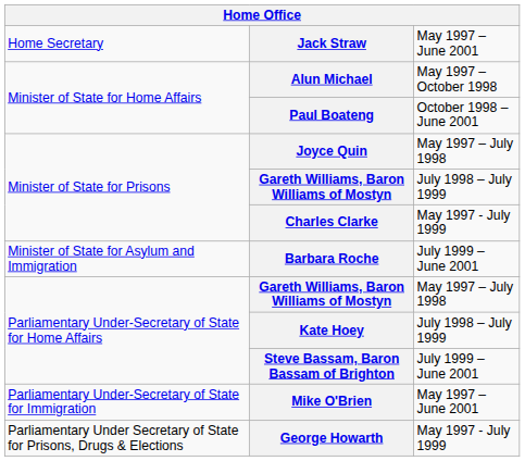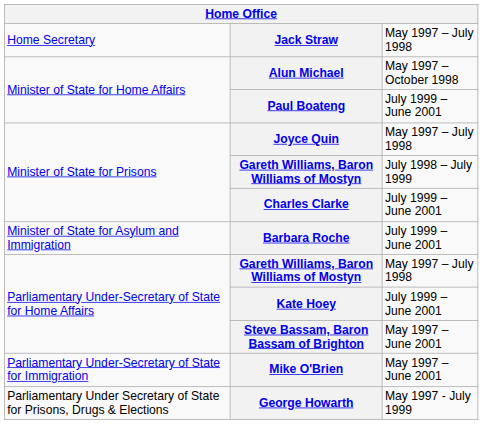 <table class="wikitable plainrowheaders" width=100% style="max-width:55em;">
 <tr>
 <th colspan=4><a href='#'>Home Office</a></th>
 </tr>
 <tr>
 <td><a href='#'>Home Secretary</a></td>
 <th scope="row" style="font-weight:bold;"><a href='#'>Jack Straw</a></th>
-<td>May 1997 – June 2001</td>
+<td>May 1997 – July 1998</td>
 </tr>
 <tr>
 <td rowspan="2"><a href='#'>Minister of State for Home Affairs</a></td>
 <th scope="row"><a href='#'>Alun Michael</a></th>
 <td>May 1997 – October 1998</td>
 </tr>
 <tr>
 <th scope="row"><a href='#'>Paul Boateng</a></th>
-<td>October 1998 – June 2001</td>
+<td>July 1999 – June 2001</td>
 </tr>
 <tr>
 <td rowspan="3"><a href='#'>Minister of State for Prisons</a></td>
 <th scope="row"><a href='#'>Joyce Quin</a></th>
 <td>May 1997 – July 1998</td>
 </tr>
 <tr>
 <th scope="row"><a href='#'>Gareth Williams, Baron Williams of Mostyn</a></th>
 <td>July 1998 – July 1999</td>
 </tr>
 <tr>
 <th scope="row"><a href='#'>Charles Clarke</a></th>
-<td>May 1997 - July 1999</td>
+<td>July 1999 – June 2001</td>
 </tr>
 <tr>
 <td><a href='#'>Minister of State for Asylum and Immigration</a></td>
 <th scope="row"><a href='#'>Barbara Roche</a></th>
 <td>July 1999 – June 2001</td>
 </tr>
 <tr>
 <td rowspan="3"><a href='#'>Parliamentary Under-Secretary of State for Home Affairs</a></td>
 <th scope="row"><a href='#'>Gareth Williams, Baron Williams of Mostyn</a></th>
 <td>May 1997 – July 1998</td>
 </tr>
 <tr>
 <th scope="row"><a href='#'>Kate Hoey</a></th>
-<td>July 1998 – July 1999</td>
+<td>July 1999 – June 2001</td>
 </tr>
 <tr>
 <th scope="row"><a href='#'>Steve Bassam, Baron Bassam of Brighton</a></th>
-<td>July 1999 – June 2001</td>
+<td>May 1997 – June 2001</td>
 </tr>
 <tr>
 <td><a href='#'>Parliamentary Under-Secretary of State for Immigration</a></td>
 <th scope="row"><a href='#'>Mike O'Brien</a></th>
 <td>May 1997 – June 2001</td>
 </tr>
 <tr>
 <td>Parliamentary Under Secretary of State for Prisons, Drugs & Elections</td>
 <th scope="row"><a href='#'>George Howarth</a></th>
 <td>May 1997 - July 1999</td>
 </tr>
 </table>
